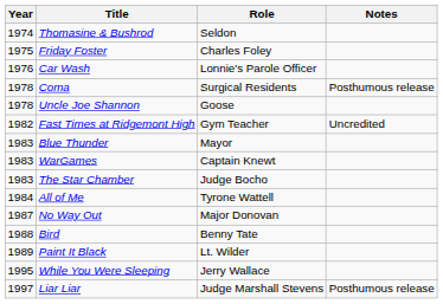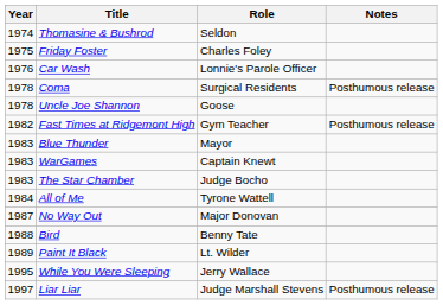 <table class="wikitable sortable">
 <tr>
 <th>Year</th>
 <th>Title</th>
 <th>Role</th>
 <th>Notes</th>
 </tr>
 <tr>
 <td>1974</td>
 <td><em><a href='#'>Thomasine & Bushrod</a></em></td>
 <td>Seldon</td>
 <td></td>
 </tr>
 <tr>
 <td>1975</td>
 <td><em><a href='#'>Friday Foster</a></em></td>
 <td>Charles Foley</td>
 <td></td>
 </tr>
 <tr>
 <td>1976</td>
 <td><em><a href='#'>Car Wash</a></em></td>
 <td>Lonnie's Parole Officer</td>
 <td></td>
 </tr>
 <tr>
 <td>1978</td>
 <td><em><a href='#'>Coma</a></em></td>
 <td>Surgical Residents</td>
 <td>Posthumous release</td>
 </tr>
 <tr>
 <td>1978</td>
 <td><em><a href='#'>Uncle Joe Shannon</a></em></td>
 <td>Goose</td>
 <td></td>
 </tr>
 <tr>
 <td>1982</td>
 <td><em><a href='#'>Fast Times at Ridgemont High</a></em></td>
 <td>Gym Teacher</td>
-<td>Uncredited</td>
+<td>Posthumous release</td>
 </tr>
 <tr>
 <td>1983</td>
 <td><em><a href='#'>Blue Thunder</a></em></td>
 <td>Mayor</td>
 <td></td>
 </tr>
 <tr>
 <td>1983</td>
 <td><em><a href='#'>WarGames</a></em></td>
 <td>Captain Knewt</td>
 <td></td>
 </tr>
 <tr>
 <td>1983</td>
 <td><em><a href='#'>The Star Chamber</a></em></td>
 <td>Judge Bocho</td>
 <td></td>
 </tr>
 <tr>
 <td>1984</td>
 <td><em><a href='#'>All of Me</a></em></td>
 <td>Tyrone Wattell</td>
 <td></td>
 </tr>
 <tr>
 <td>1987</td>
 <td><em><a href='#'>No Way Out</a></em></td>
 <td>Major Donovan</td>
 <td></td>
 </tr>
 <tr>
 <td>1988</td>
 <td><em><a href='#'>Bird</a></em></td>
 <td>Benny Tate</td>
 <td></td>
 </tr>
 <tr>
 <td>1989</td>
 <td><em><a href='#'>Paint It Black</a></em></td>
 <td>Lt. Wilder</td>
 <td></td>
 </tr>
 <tr>
 <td>1995</td>
 <td><em><a href='#'>While You Were Sleeping</a></em></td>
 <td>Jerry Wallace</td>
 <td></td>
 </tr>
 <tr>
 <td>1997</td>
 <td><em><a href='#'>Liar Liar</a></em></td>
 <td>Judge Marshall Stevens</td>
 <td>Posthumous release</td>
 </tr>
 </table>
